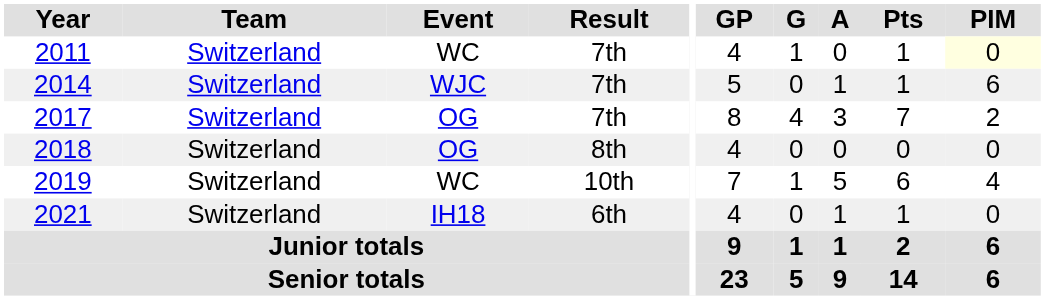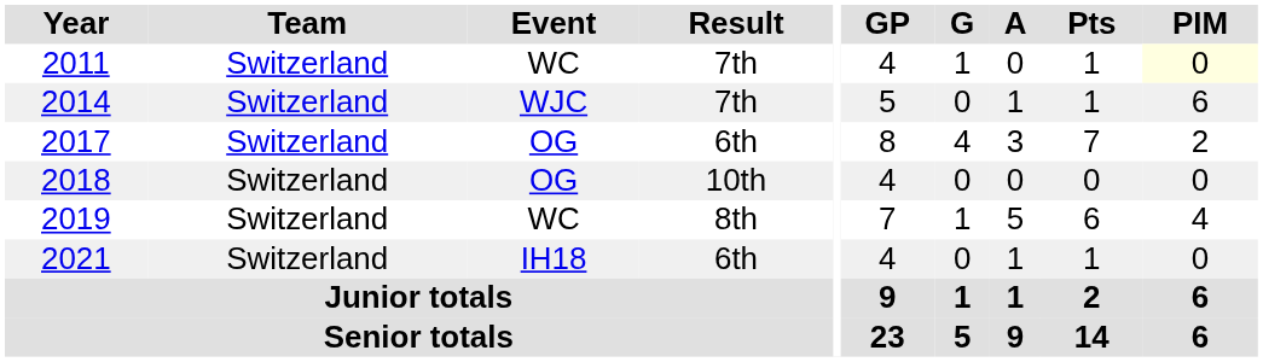 <table border="0" cellpadding="1" cellspacing="0" ID="Table3" style="text-align:center; width:40em">
 <tr ALIGN="center" bgcolor="#e0e0e0">
 <th>Year</th>
 <th>Team</th>
 <th>Event</th>
 <th>Result</th>
 <th rowspan="99" bgcolor="#ffffff"></th>
 <th>GP</th>
 <th>G</th>
 <th>A</th>
 <th>Pts</th>
 <th>PIM</th>
 </tr>
 <tr>
 <td><a href='#'>2011</a></td>
 <td><a href='#'>Switzerland</a></td>
 <td>WC</td>
 <td>7th</td>
 <td>4</td>
 <td>1</td>
 <td>0</td>
 <td>1</td>
 <td style="background: lightyellow;">0</td>
 </tr>
 <tr bgcolor="#f0f0f0">
 <td><a href='#'>2014</a></td>
 <td><a href='#'>Switzerland</a></td>
 <td><a href='#'>WJC</a></td>
 <td>7th</td>
 <td>5</td>
 <td>0</td>
 <td>1</td>
 <td>1</td>
 <td>6</td>
 </tr>
 <tr>
 <td><a href='#'>2017</a></td>
 <td><a href='#'>Switzerland</a></td>
 <td><a href='#'>OG</a></td>
-<td>7th</td>
+<td>6th</td>
 <td>8</td>
 <td>4</td>
 <td>3</td>
 <td>7</td>
 <td>2</td>
 </tr>
 <tr bgcolor="#f0f0f0">
 <td><a href='#'>2018</a></td>
 <td>Switzerland</td>
 <td><a href='#'>OG</a></td>
-<td>8th</td>
+<td>10th</td>
 <td>4</td>
 <td>0</td>
 <td>0</td>
 <td>0</td>
 <td>0</td>
 </tr>
 <tr>
 <td><a href='#'>2019</a></td>
 <td>Switzerland</td>
 <td>WC</td>
-<td>10th</td>
+<td>8th</td>
 <td>7</td>
 <td>1</td>
 <td>5</td>
 <td>6</td>
 <td>4</td>
 </tr>
 <tr bgcolor="#f0f0f0">
 <td><a href='#'>2021</a></td>
 <td>Switzerland</td>
 <td><a href='#'>IH18</a></td>
 <td>6th</td>
 <td>4</td>
 <td>0</td>
 <td>1</td>
 <td>1</td>
 <td>0</td>
 </tr>
 <tr bgcolor="#e0e0e0">
 <th colspan="4">Junior totals</th>
 <th>9</th>
 <th>1</th>
 <th>1</th>
 <th>2</th>
 <th>6</th>
 </tr>
 <tr bgcolor="#e0e0e0">
 <th colspan="4">Senior totals</th>
 <th>23</th>
 <th>5</th>
 <th>9</th>
 <th>14</th>
 <th>6</th>
 </tr>
 </table>
